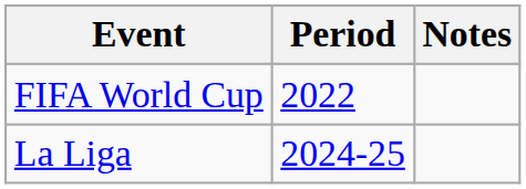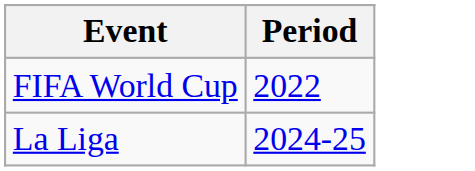 <table class="wikitable">
 <tr>
 <th>Event</th>
 <th>Period</th>
-<th>Notes</th>
 </tr>
 <tr>
 <td><a href='#'>FIFA World Cup</a></td>
 <td><a href='#'>2022</a></td>
-<td></td>
 </tr>
 <tr>
 <td><a href='#'>La Liga</a></td>
 <td><a href='#'>2024-25</a></td>
-<td></td>
 </tr>
 </table>
